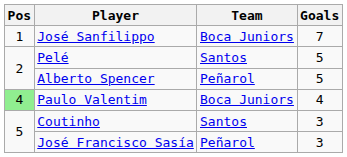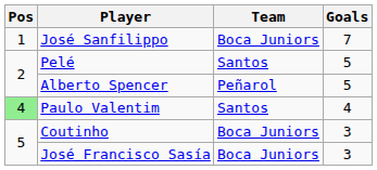 <table class="wikitable" style="text-align: left;">
 <tr>
 <th>Pos</th>
 <th>Player</th>
 <th>Team</th>
 <th>Goals</th>
 </tr>
 <tr>
 <td align=center>1</td>
 <td> <a href='#'>José Sanfilippo</a></td>
 <td> <a href='#'>Boca Juniors</a></td>
 <td align=center>7</td>
 </tr>
 <tr>
 <td align=center rowspan=2>2</td>
 <td> <a href='#'>Pelé</a></td>
 <td> <a href='#'>Santos</a></td>
 <td align=center>5</td>
 </tr>
 <tr>
 <td> <a href='#'>Alberto Spencer</a></td>
 <td> <a href='#'>Peñarol</a></td>
 <td align=center>5</td>
 </tr>
 <tr>
 <td align=center style="background: lightgreen;">4</td>
 <td> <a href='#'>Paulo Valentim</a></td>
-<td> <a href='#'>Boca Juniors</a></td>
+<td> <a href='#'>Santos</a></td>
 <td align=center>4</td>
 </tr>
 <tr>
 <td align=center rowspan=2>5</td>
 <td> <a href='#'>Coutinho</a></td>
-<td> <a href='#'>Santos</a></td>
+<td> <a href='#'>Boca Juniors</a></td>
 <td align=center>3</td>
 </tr>
 <tr>
 <td> <a href='#'>José Francisco Sasía</a></td>
-<td> <a href='#'>Peñarol</a></td>
+<td> <a href='#'>Boca Juniors</a></td>
 <td align=center>3</td>
 </tr>
 </table>
